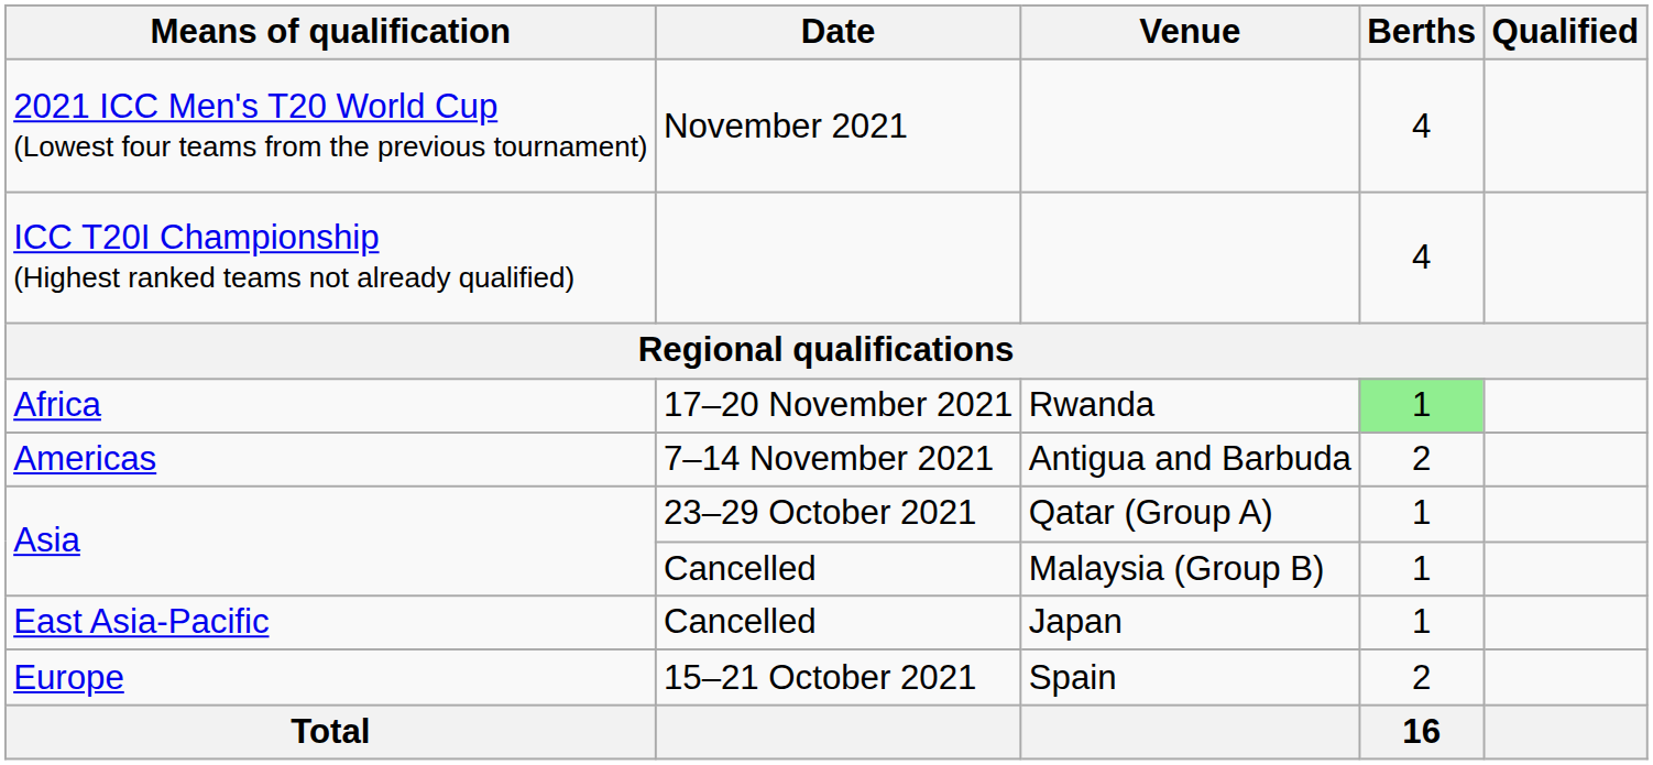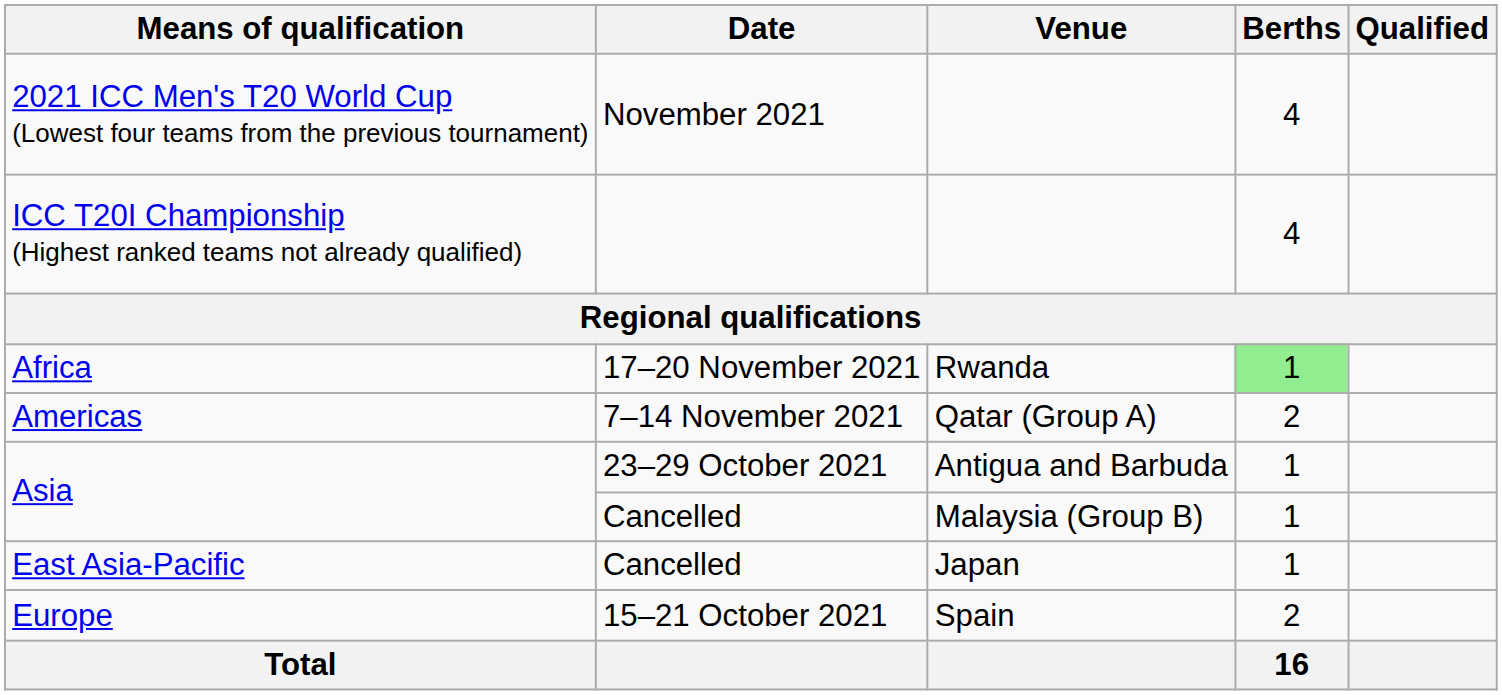 <table class="wikitable">
 <tr>
 <th>Means of qualification</th>
 <th>Date</th>
 <th>Venue</th>
 <th>Berths</th>
 <th>Qualified</th>
 </tr>
 <tr>
 <td><a href='#'>2021 ICC Men's T20 World Cup</a><br><small>(Lowest four teams from the previous tournament)</small></td>
 <td>November 2021</td>
 <td><br></td>
 <td style="text-align:center">4</td>
 <td><br><br><br></td>
 </tr>
 <tr>
 <td><a href='#'>ICC T20I Championship</a><br><small>(Highest ranked teams not already qualified)</small></td>
 <td></td>
 <td></td>
 <td style="text-align:center">4</td>
 <td><br><br><br></td>
 </tr>
 <tr>
 <th colspan="5">Regional qualifications</th>
 </tr>
 <tr>
 <td><a href='#'>Africa</a></td>
 <td>17–20 November 2021</td>
 <td> Rwanda</td>
 <td style="background: lightgreen; text-align:center">1</td>
 <td></td>
 </tr>
 <tr>
 <td><a href='#'>Americas</a></td>
 <td>7–14 November 2021</td>
-<td> Antigua and Barbuda</td>
+<td> Qatar (Group A)</td>
 <td style="text-align:center">2</td>
 <td><br></td>
 </tr>
 <tr>
 <td rowspan="2"><a href='#'>Asia</a></td>
 <td>23–29 October 2021</td>
-<td> Qatar (Group A)</td>
+<td> Antigua and Barbuda</td>
 <td style="text-align:center">1</td>
 <td></td>
 </tr>
 <tr>
 <td>Cancelled</td>
 <td> Malaysia (Group B)</td>
 <td style="text-align:center">1</td>
 <td></td>
 </tr>
 <tr>
 <td><a href='#'>East Asia-Pacific</a></td>
 <td>Cancelled</td>
 <td> Japan</td>
 <td style="text-align:center">1</td>
 <td></td>
 </tr>
 <tr>
 <td><a href='#'>Europe</a></td>
 <td>15–21 October 2021</td>
 <td> Spain</td>
 <td style="text-align:center">2</td>
 <td><br></td>
 </tr>
 <tr>
 <th>Total</th>
 <th></th>
 <th></th>
 <th>16</th>
 <th></th>
 </tr>
 </table>
